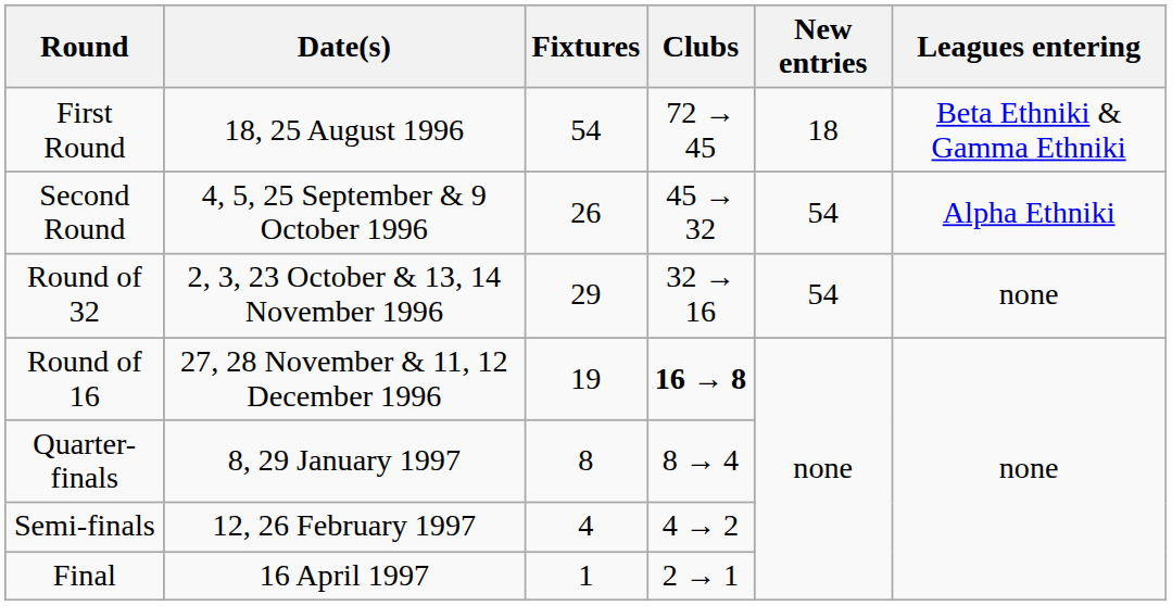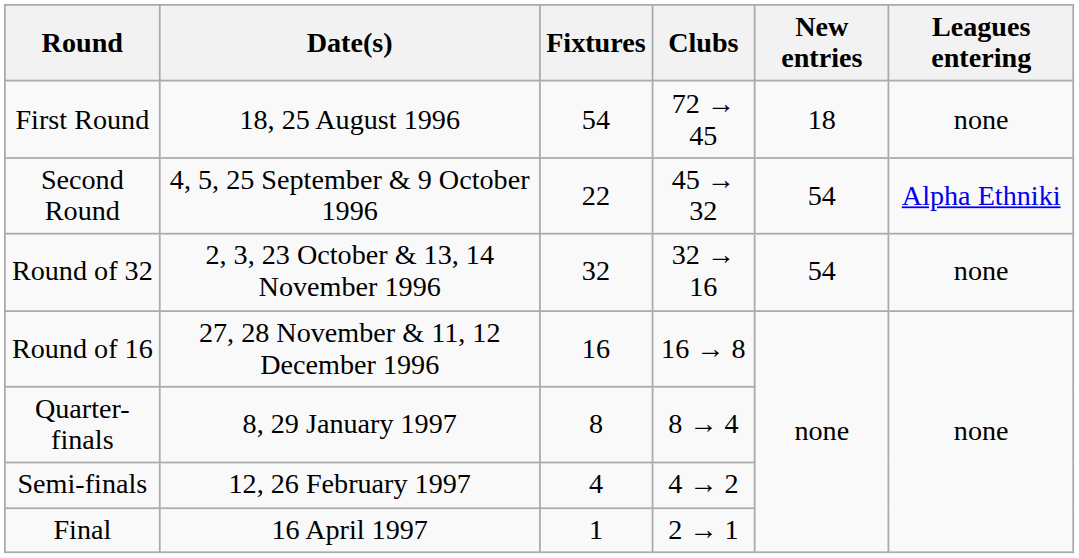 <table class="wikitable" style="text-align:center">
 <tr>
 <th>Round</th>
 <th>Date(s)</th>
 <th>Fixtures</th>
 <th>Clubs</th>
 <th>New entries</th>
 <th>Leagues entering</th>
 </tr>
 <tr>
 <td>First Round</td>
 <td>18, 25 August 1996</td>
 <td>54</td>
 <td>72 → 45</td>
 <td>18</td>
-<td><a href='#'>Beta Ethniki</a> & <a href='#'>Gamma Ethniki</a></td>
+<td>none</td>
 </tr>
 <tr>
 <td>Second Round</td>
 <td>4, 5, 25 September & 9 October 1996</td>
-<td>26</td>
+<td>22</td>
 <td>45 → 32</td>
 <td>54</td>
 <td><a href='#'>Alpha Ethniki</a></td>
 </tr>
 <tr>
 <td>Round of 32</td>
 <td>2, 3, 23 October & 13, 14 November 1996</td>
-<td>29</td>
+<td>32</td>
 <td>32 → 16</td>
 <td>54</td>
 <td>none</td>
 </tr>
 <tr>
 <td>Round of 16</td>
 <td>27, 28 November & 11, 12 December 1996</td>
-<td>19</td>
-<td><strong>16 → 8</strong></td>
+<td>16</td>
+<td>16 → 8</td>
 <td rowspan=4>none</td>
 <td rowspan=4>none</td>
 </tr>
 <tr>
 <td>Quarter-finals</td>
 <td>8, 29 January 1997</td>
 <td>8</td>
 <td>8 → 4</td>
 </tr>
 <tr>
 <td>Semi-finals</td>
 <td>12, 26 February 1997</td>
 <td>4</td>
 <td>4 → 2</td>
 </tr>
 <tr>
 <td>Final</td>
 <td>16 April 1997</td>
 <td>1</td>
 <td>2 → 1</td>
 </tr>
 </table>
